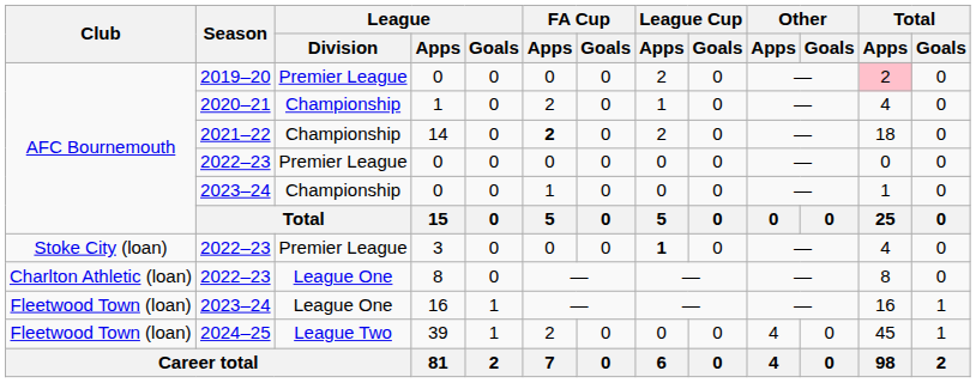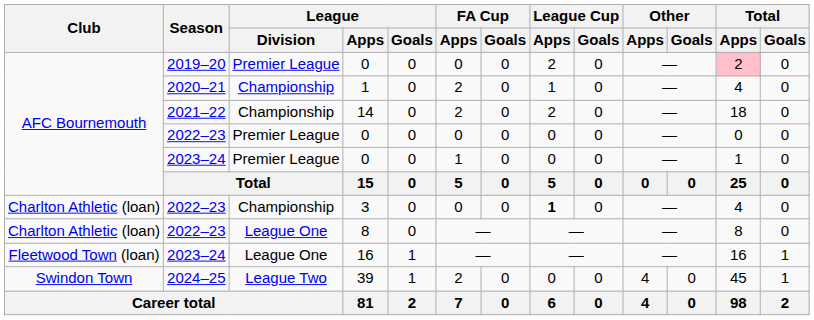 <table class="wikitable" style="text-align: center;">
 <tr>
 <th rowspan="2">Club</th>
 <th rowspan="2">Season</th>
 <th colspan="3">League</th>
 <th colspan="2">FA Cup</th>
 <th colspan="2">League Cup</th>
 <th colspan="2">Other</th>
 <th colspan="2">Total</th>
 </tr>
 <tr>
 <th>Division</th>
 <th>Apps</th>
 <th>Goals</th>
 <th>Apps</th>
 <th>Goals</th>
 <th>Apps</th>
 <th>Goals</th>
 <th>Apps</th>
 <th>Goals</th>
 <th>Apps</th>
 <th>Goals</th>
 </tr>
 <tr>
 <td rowspan=6><a href='#'>AFC Bournemouth</a></td>
 <td><a href='#'>2019–20</a></td>
 <td><a href='#'>Premier League</a></td>
 <td>0</td>
 <td>0</td>
 <td>0</td>
 <td>0</td>
 <td>2</td>
 <td>0</td>
 <td colspan=2>—</td>
 <td style="background: pink;">2</td>
 <td>0</td>
 </tr>
 <tr>
 <td><a href='#'>2020–21</a></td>
 <td><a href='#'>Championship</a></td>
 <td>1</td>
 <td>0</td>
 <td>2</td>
 <td>0</td>
 <td>1</td>
 <td>0</td>
 <td colspan=2>—</td>
 <td>4</td>
 <td>0</td>
 </tr>
 <tr>
 <td><a href='#'>2021–22</a></td>
 <td>Championship</td>
 <td>14</td>
 <td>0</td>
-<td><strong>2</strong></td>
+<td>2</td>
 <td>0</td>
 <td>2</td>
 <td>0</td>
 <td colspan=2>—</td>
 <td>18</td>
 <td>0</td>
 </tr>
 <tr>
 <td><a href='#'>2022–23</a></td>
 <td>Premier League</td>
 <td>0</td>
 <td>0</td>
 <td>0</td>
 <td>0</td>
 <td>0</td>
 <td>0</td>
 <td colspan=2>—</td>
 <td>0</td>
 <td>0</td>
 </tr>
 <tr>
 <td><a href='#'>2023–24</a></td>
-<td>Championship</td>
+<td>Premier League</td>
 <td>0</td>
 <td>0</td>
 <td>1</td>
 <td>0</td>
 <td>0</td>
 <td>0</td>
 <td colspan=2>—</td>
 <td>1</td>
 <td>0</td>
 </tr>
 <tr>
 <th colspan=2>Total</th>
 <th>15</th>
 <th>0</th>
 <th>5</th>
 <th>0</th>
 <th>5</th>
 <th>0</th>
 <th>0</th>
 <th>0</th>
 <th>25</th>
 <th>0</th>
 </tr>
 <tr>
-<td><a href='#'>Stoke City</a> (loan)</td>
+<td><a href='#'>Charlton Athletic</a> (loan)</td>
 <td><a href='#'>2022–23</a></td>
-<td>Premier League</td>
+<td>Championship</td>
 <td>3</td>
 <td>0</td>
 <td>0</td>
 <td>0</td>
 <td><strong>1</strong></td>
 <td>0</td>
 <td colspan=2>—</td>
 <td>4</td>
 <td>0</td>
 </tr>
 <tr>
 <td><a href='#'>Charlton Athletic</a> (loan)</td>
 <td><a href='#'>2022–23</a></td>
 <td><a href='#'>League One</a></td>
 <td>8</td>
 <td>0</td>
 <td colspan=2>—</td>
 <td colspan=2>—</td>
 <td colspan=2>—</td>
 <td>8</td>
 <td>0</td>
 </tr>
 <tr>
 <td><a href='#'>Fleetwood Town</a> (loan)</td>
 <td><a href='#'>2023–24</a></td>
 <td>League One</td>
 <td>16</td>
 <td>1</td>
 <td colspan=2>—</td>
 <td colspan=2>—</td>
 <td colspan=2>—</td>
 <td>16</td>
 <td>1</td>
 </tr>
 <tr>
-<td><a href='#'>Fleetwood Town</a> (loan)</td>
+<td><a href='#'>Swindon Town</a></td>
 <td><a href='#'>2024–25</a></td>
 <td><a href='#'>League Two</a></td>
 <td>39</td>
 <td>1</td>
 <td>2</td>
 <td>0</td>
 <td>0</td>
 <td>0</td>
 <td>4</td>
 <td>0</td>
 <td>45</td>
 <td>1</td>
 </tr>
 <tr>
 <th colspan="3">Career total</th>
 <th>81</th>
 <th>2</th>
 <th>7</th>
 <th>0</th>
 <th>6</th>
 <th>0</th>
 <th>4</th>
 <th>0</th>
 <th>98</th>
 <th>2</th>
 </tr>
 </table>
